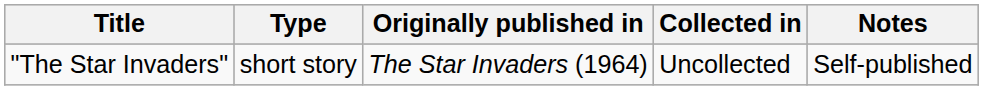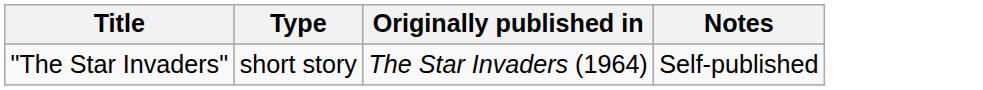 <table class="wikitable">
 <tr>
 <th>Title</th>
 <th>Type</th>
 <th>Originally published in</th>
-<th>Collected in</th>
 <th>Notes</th>
 </tr>
 <tr>
 <td>"The Star Invaders"</td>
 <td>short story</td>
 <td><em>The Star Invaders</em> (1964)</td>
-<td>Uncollected</td>
 <td>Self-published</td>
 </tr>
 </table>
